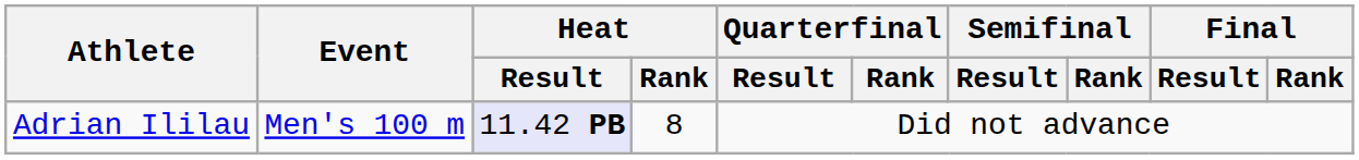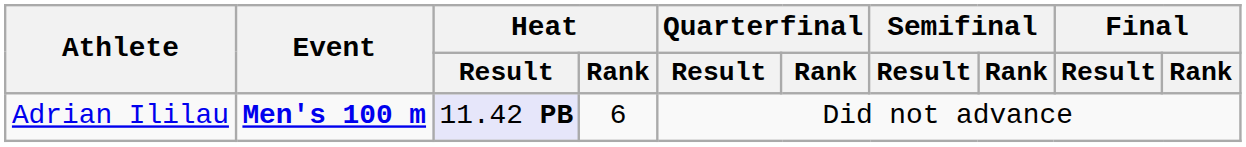 <table class="wikitable" style="font-size:90%">
 <tr>
 <th rowspan="2">Athlete</th>
 <th rowspan="2">Event</th>
 <th colspan="2">Heat</th>
 <th colspan="2">Quarterfinal</th>
 <th colspan="2">Semifinal</th>
 <th colspan="2">Final</th>
 </tr>
 <tr style="font-size:95%">
 <th>Result</th>
 <th>Rank</th>
 <th>Result</th>
 <th>Rank</th>
 <th>Result</th>
 <th>Rank</th>
 <th>Result</th>
 <th>Rank</th>
 </tr>
 <tr align=center>
 <td align=left><a href='#'>Adrian Ililau</a></td>
-<td align=left><a href='#'>Men's 100 m</a></td>
+<td align=left><strong><a href='#'>Men's 100 m</a></strong></td>
 <td style="background: lavender;">11.42 <strong>PB</strong></td>
-<td>8</td>
+<td>6</td>
 <td colspan="6">Did not advance</td>
 </tr>
 </table>
